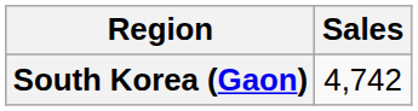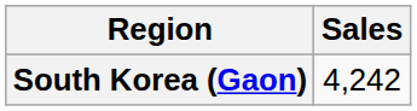 <table class="wikitable plainrowheaders" style="text-align:center">
 <tr>
 <th scope="col">Region</th>
 <th scope="col">Sales</th>
 </tr>
 <tr>
 <th scope="row">South Korea (<a href='#'>Gaon</a>)</th>
-<td>4,742</td>
+<td>4,242</td>
 </tr>
 </table>
